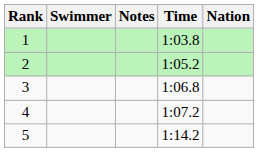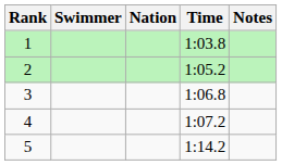 <table class="wikitable sortable" style="text-align:center">
 <tr>
 <th>Rank</th>
 <th>Swimmer</th>
+<th>Nation</th>
+<th>Time</th>
 <th>Notes</th>
-<th>Time</th>
-<th>Nation</th>
 </tr>
 <tr bgcolor=bbf3bb>
 <td>1</td>
 <td align=left></td>
+<td align=left></td>
+<td>1:03.8</td>
 <td></td>
-<td>1:03.8</td>
-<td align=left></td>
 </tr>
 <tr bgcolor=bbf3bb>
 <td>2</td>
 <td align=left></td>
+<td align=left></td>
+<td>1:05.2</td>
 <td></td>
-<td>1:05.2</td>
-<td align=left></td>
 </tr>
 <tr>
 <td>3</td>
 <td align=left></td>
+<td align=left></td>
+<td>1:06.8</td>
 <td></td>
-<td>1:06.8</td>
-<td align=left></td>
 </tr>
 <tr>
 <td>4</td>
 <td align=left></td>
+<td align=left></td>
+<td>1:07.2</td>
 <td></td>
-<td>1:07.2</td>
-<td align=left></td>
 </tr>
 <tr>
 <td>5</td>
 <td align=left></td>
+<td align=left></td>
+<td>1:14.2</td>
 <td></td>
-<td>1:14.2</td>
-<td align=left></td>
 </tr>
 </table>
